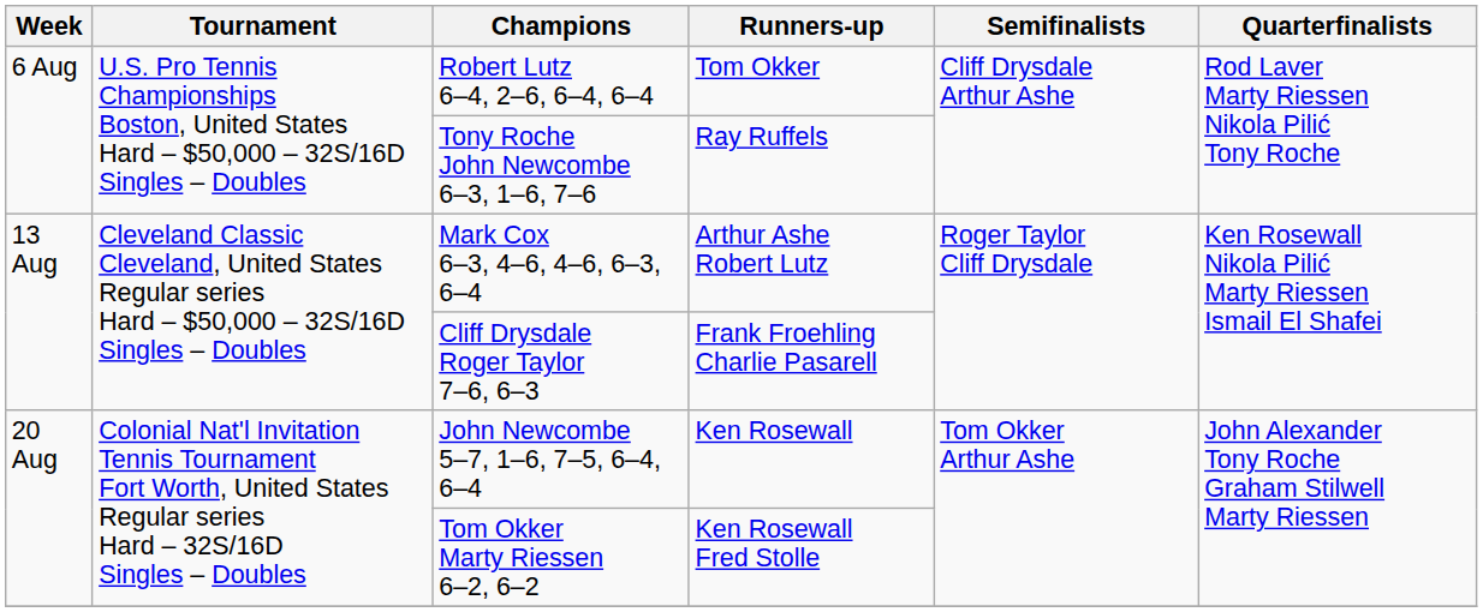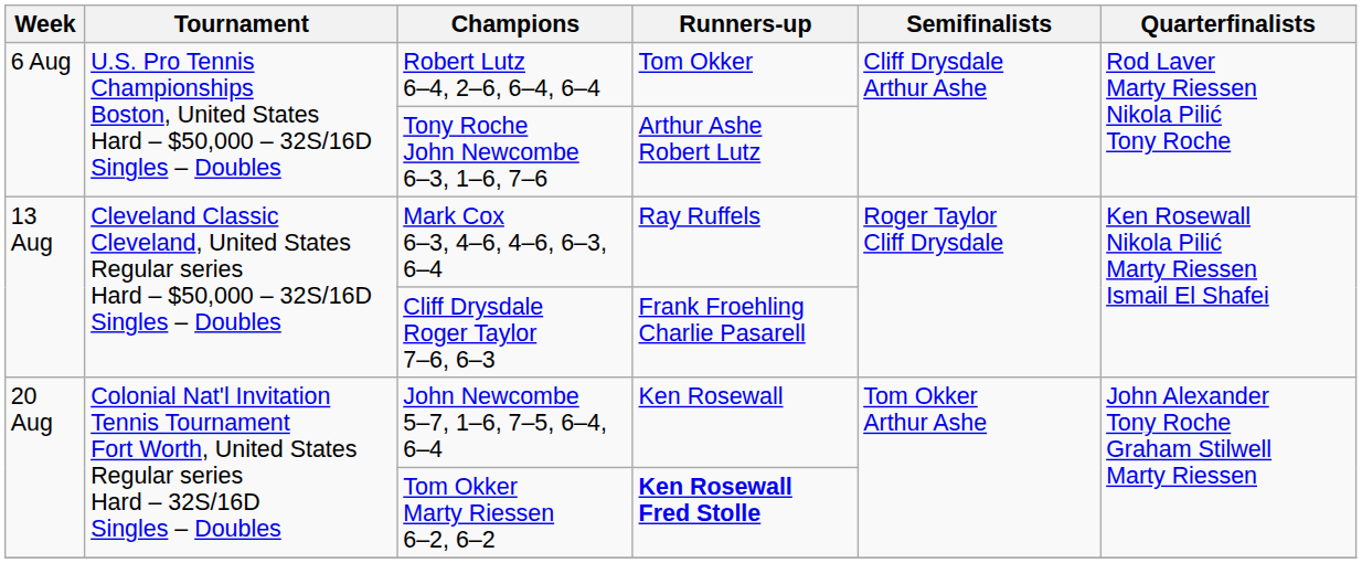 <table class=wikitable style=font-size:95%>
 <tr>
 <th style="width:48px;">Week</th>
 <th style="width:260px;">Tournament</th>
 <th style="width:190px;">Champions</th>
 <th style="width:190px;">Runners-up</th>
 <th style="width:190px;">Semifinalists</th>
 <th style="width:190px;">Quarterfinalists</th>
 </tr>
 <tr valign=top>
 <td rowspan=2>6 Aug</td>
 <td rowspan=2><a href='#'>U.S. Pro Tennis Championships</a> <br> <a href='#'>Boston</a>, United States <br> Hard – $50,000 – 32S/16D<br><a href='#'>Singles</a> – <a href='#'>Doubles</a></td>
 <td> <a href='#'>Robert Lutz</a> <br> 6–4, 2–6, 6–4, 6–4</td>
 <td> <a href='#'>Tom Okker</a></td>
 <td rowspan=2> <a href='#'>Cliff Drysdale</a> <br>  <a href='#'>Arthur Ashe</a></td>
 <td rowspan=2> <a href='#'>Rod Laver</a> <br>  <a href='#'>Marty Riessen</a> <br>  <a href='#'>Nikola Pilić</a> <br>  <a href='#'>Tony Roche</a></td>
 </tr>
 <tr valign=top>
 <td> <a href='#'>Tony Roche</a> <br>  <a href='#'>John Newcombe</a> <br> 6–3, 1–6, 7–6</td>
-<td> <a href='#'>Ray Ruffels</a></td>
+<td> <a href='#'>Arthur Ashe</a> <br>  <a href='#'>Robert Lutz</a></td>
 </tr>
 <tr valign=top>
 <td rowspan=2>13 Aug</td>
 <td rowspan=2><a href='#'>Cleveland Classic</a><br> <a href='#'>Cleveland</a>, United States<br>Regular series<br>Hard – $50,000 – 32S/16D<br><a href='#'>Singles</a> – <a href='#'>Doubles</a></td>
 <td> <a href='#'>Mark Cox</a><br>6–3, 4–6, 4–6, 6–3, 6–4</td>
-<td> <a href='#'>Arthur Ashe</a> <br>  <a href='#'>Robert Lutz</a></td>
+<td> <a href='#'>Ray Ruffels</a></td>
 <td rowspan=2> <a href='#'>Roger Taylor</a><br> <a href='#'>Cliff Drysdale</a></td>
 <td rowspan=2> <a href='#'>Ken Rosewall</a><br> <a href='#'>Nikola Pilić</a><br> <a href='#'>Marty Riessen</a><br> <a href='#'>Ismail El Shafei</a></td>
 </tr>
 <tr valign=top>
 <td> <a href='#'>Cliff Drysdale</a><br> <a href='#'>Roger Taylor</a><br>7–6, 6–3</td>
 <td> <a href='#'>Frank Froehling</a><br> <a href='#'>Charlie Pasarell</a></td>
 </tr>
 <tr valign=top>
 <td rowspan=2>20 Aug</td>
 <td rowspan=2><a href='#'>Colonial Nat'l Invitation Tennis Tournament</a><br> <a href='#'>Fort Worth</a>, United States<br>Regular series<br>Hard – 32S/16D<br><a href='#'>Singles</a> – <a href='#'>Doubles</a></td>
 <td> <a href='#'>John Newcombe</a><br>5–7, 1–6, 7–5, 6–4, 6–4</td>
 <td> <a href='#'>Ken Rosewall</a></td>
 <td rowspan=2> <a href='#'>Tom Okker</a><br> <a href='#'>Arthur Ashe</a></td>
 <td rowspan=2> <a href='#'>John Alexander</a><br> <a href='#'>Tony Roche</a><br> <a href='#'>Graham Stilwell</a><br> <a href='#'>Marty Riessen</a></td>
 </tr>
 <tr valign=top>
 <td> <a href='#'>Tom Okker</a><br> <a href='#'>Marty Riessen</a><br>6–2, 6–2</td>
-<td> <a href='#'>Ken Rosewall</a><br> <a href='#'>Fred Stolle</a></td>
+<td><strong> <a href='#'>Ken Rosewall</a><br> <a href='#'>Fred Stolle</a></strong></td>
 </tr>
 <tr valign=top>
 </tr>
 </table>
